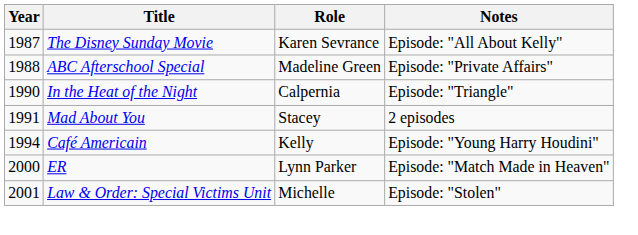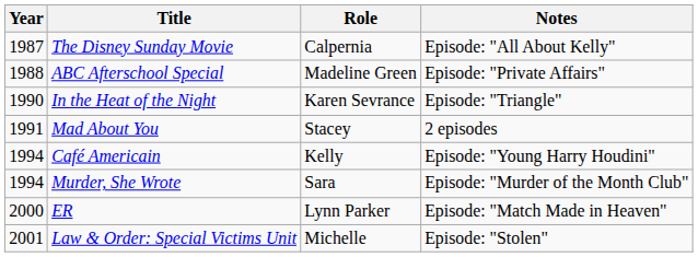 <table class="wikitable sortable">
 <tr>
 <th>Year</th>
 <th>Title</th>
 <th>Role</th>
 <th class="unsortable">Notes</th>
 </tr>
 <tr>
 <td>1987</td>
 <td><em><a href='#'>The Disney Sunday Movie</a></em></td>
-<td>Karen Sevrance</td>
+<td>Calpernia</td>
 <td>Episode: "All About Kelly"</td>
 </tr>
 <tr>
 <td>1988</td>
 <td><em><a href='#'>ABC Afterschool Special</a></em></td>
 <td>Madeline Green</td>
 <td>Episode: "Private Affairs"</td>
 </tr>
 <tr>
 <td>1990</td>
 <td><em><a href='#'>In the Heat of the Night</a></em></td>
-<td>Calpernia</td>
+<td>Karen Sevrance</td>
 <td>Episode: "Triangle"</td>
 </tr>
 <tr>
 <td>1991</td>
 <td><em><a href='#'>Mad About You</a></em></td>
 <td>Stacey</td>
 <td>2 episodes</td>
 </tr>
 <tr>
 <td>1994</td>
 <td><em><a href='#'>Café Americain</a></em></td>
 <td>Kelly</td>
 <td>Episode: "Young Harry Houdini"</td>
 </tr>
 <tr>
+<td>1994</td>
+<td><em><a href='#'>Murder, She Wrote</a></em></td>
+<td>Sara</td>
+<td>Episode: "Murder of the Month Club"</td>
+</tr>
+<tr>
 <td>2000</td>
 <td><em><a href='#'>ER</a></em></td>
 <td>Lynn Parker</td>
 <td>Episode: "Match Made in Heaven"</td>
 </tr>
 <tr>
 <td>2001</td>
 <td><em><a href='#'>Law & Order: Special Victims Unit</a></em></td>
 <td>Michelle</td>
 <td>Episode: "Stolen"</td>
 </tr>
 </table>
